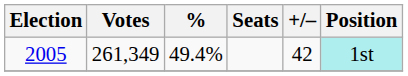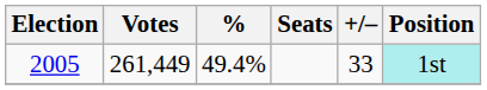 <table class="wikitable" style="text-align:center">
 <tr>
 <th><strong>Election</strong></th>
 <th><strong>Votes</strong></th>
 <th><strong>%</strong></th>
 <th>S<strong>eats</strong></th>
 <th>+/–</th>
 <th><strong>Position</strong></th>
 </tr>
 <tr>
 <td><a href='#'>2005</a></td>
-<td>261,349</td>
+<td>261,449</td>
 <td>49.4%</td>
 <td></td>
-<td> 42</td>
+<td> 33</td>
 <td style="background: paleturquoise;"> 1st</td>
 </tr>
 <tr>
 </tr>
 </table>
